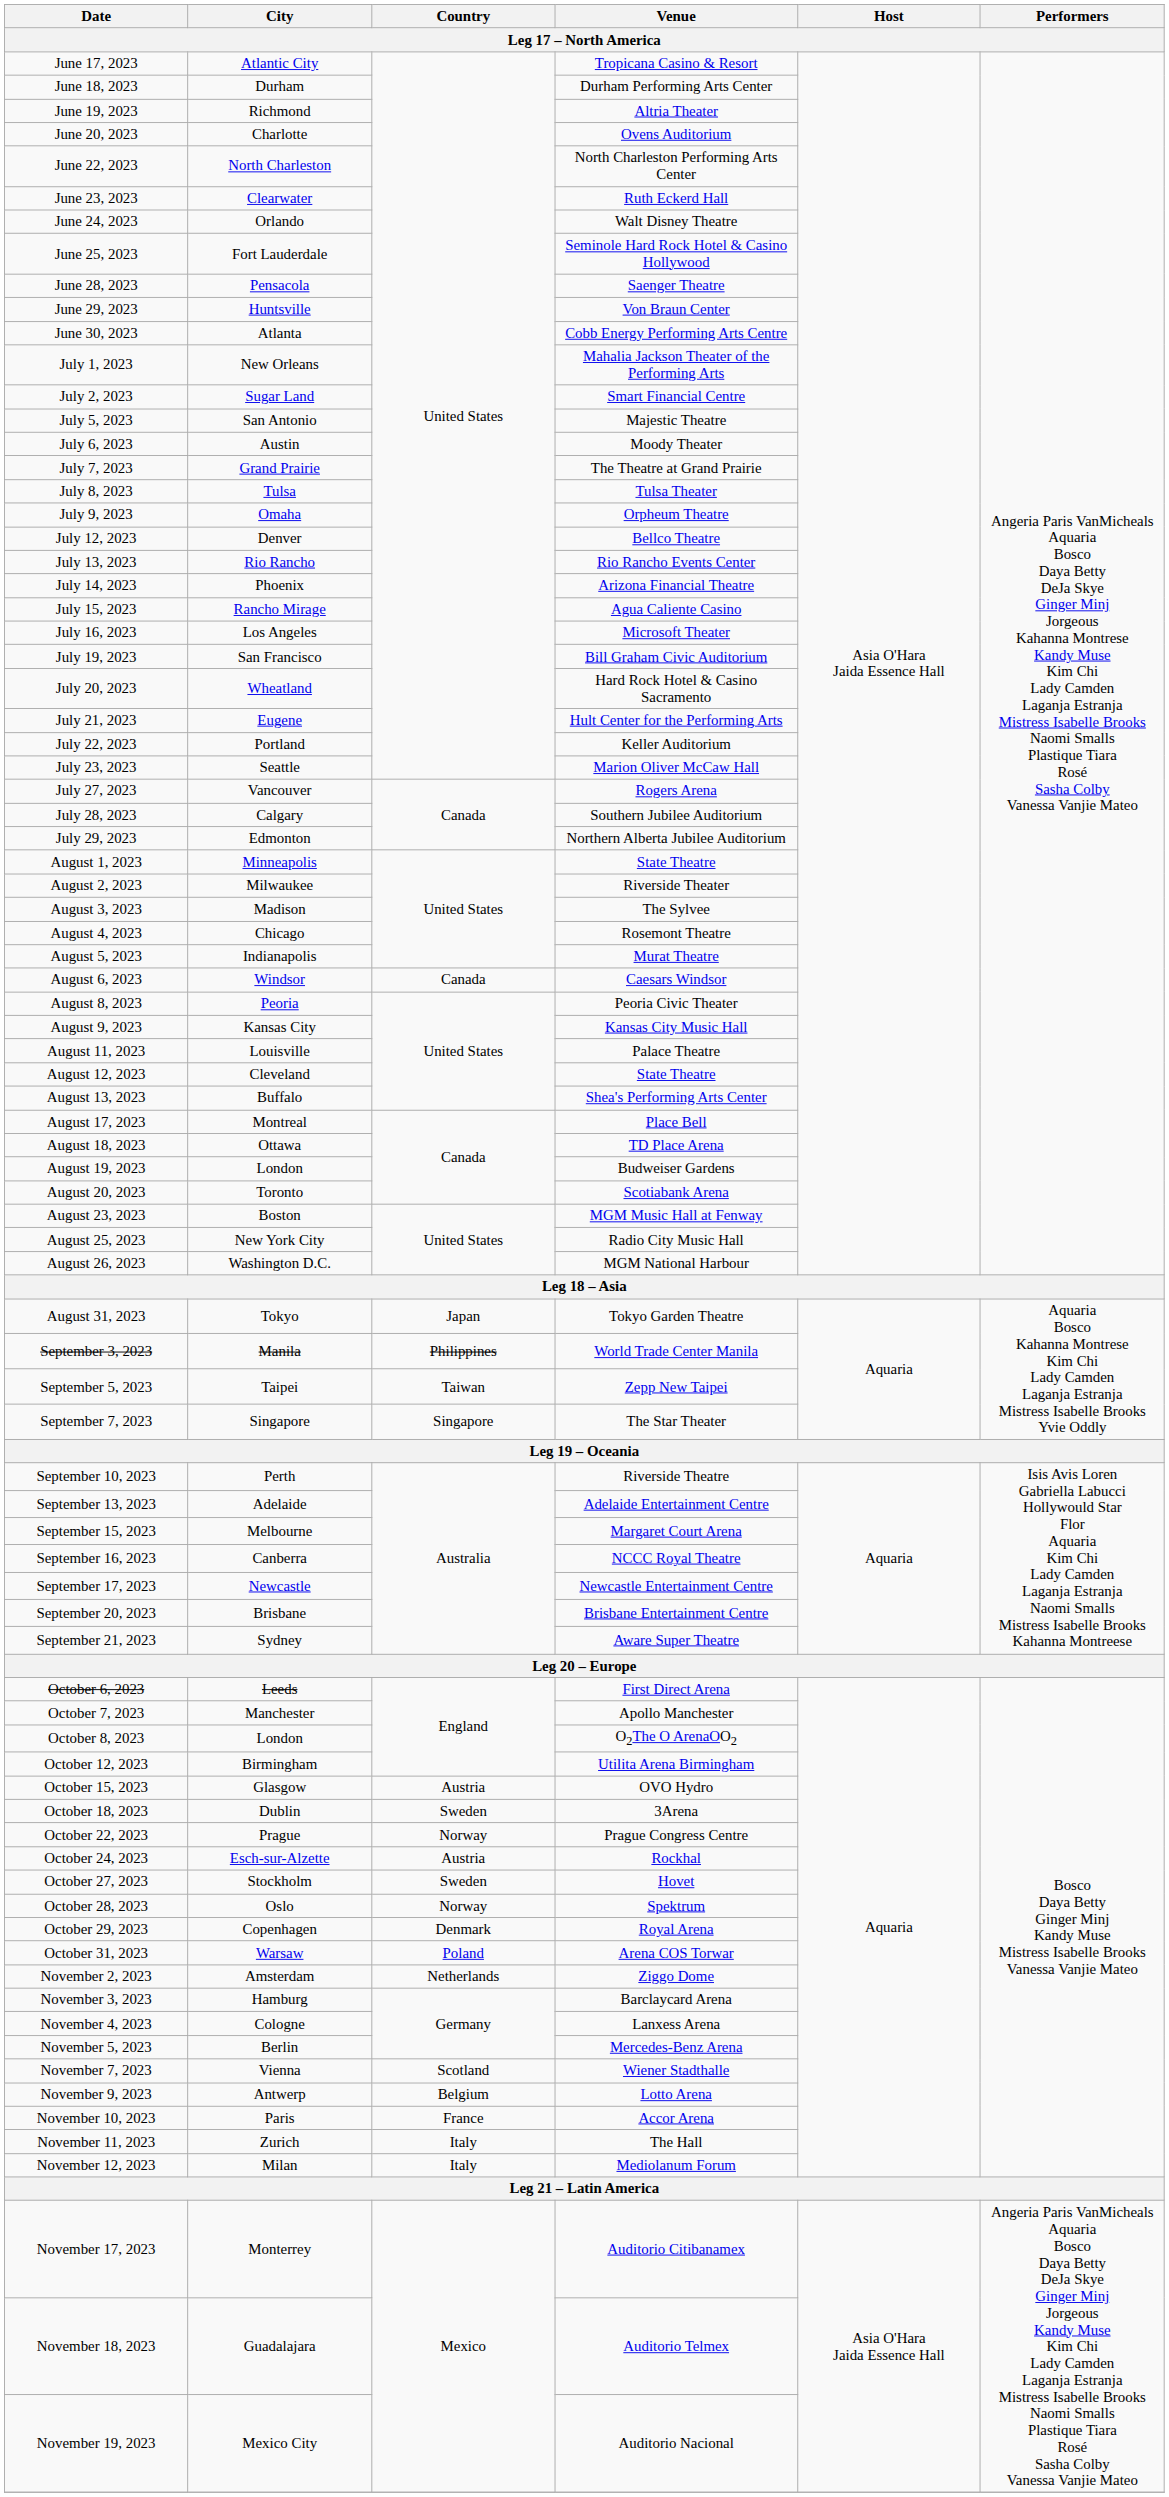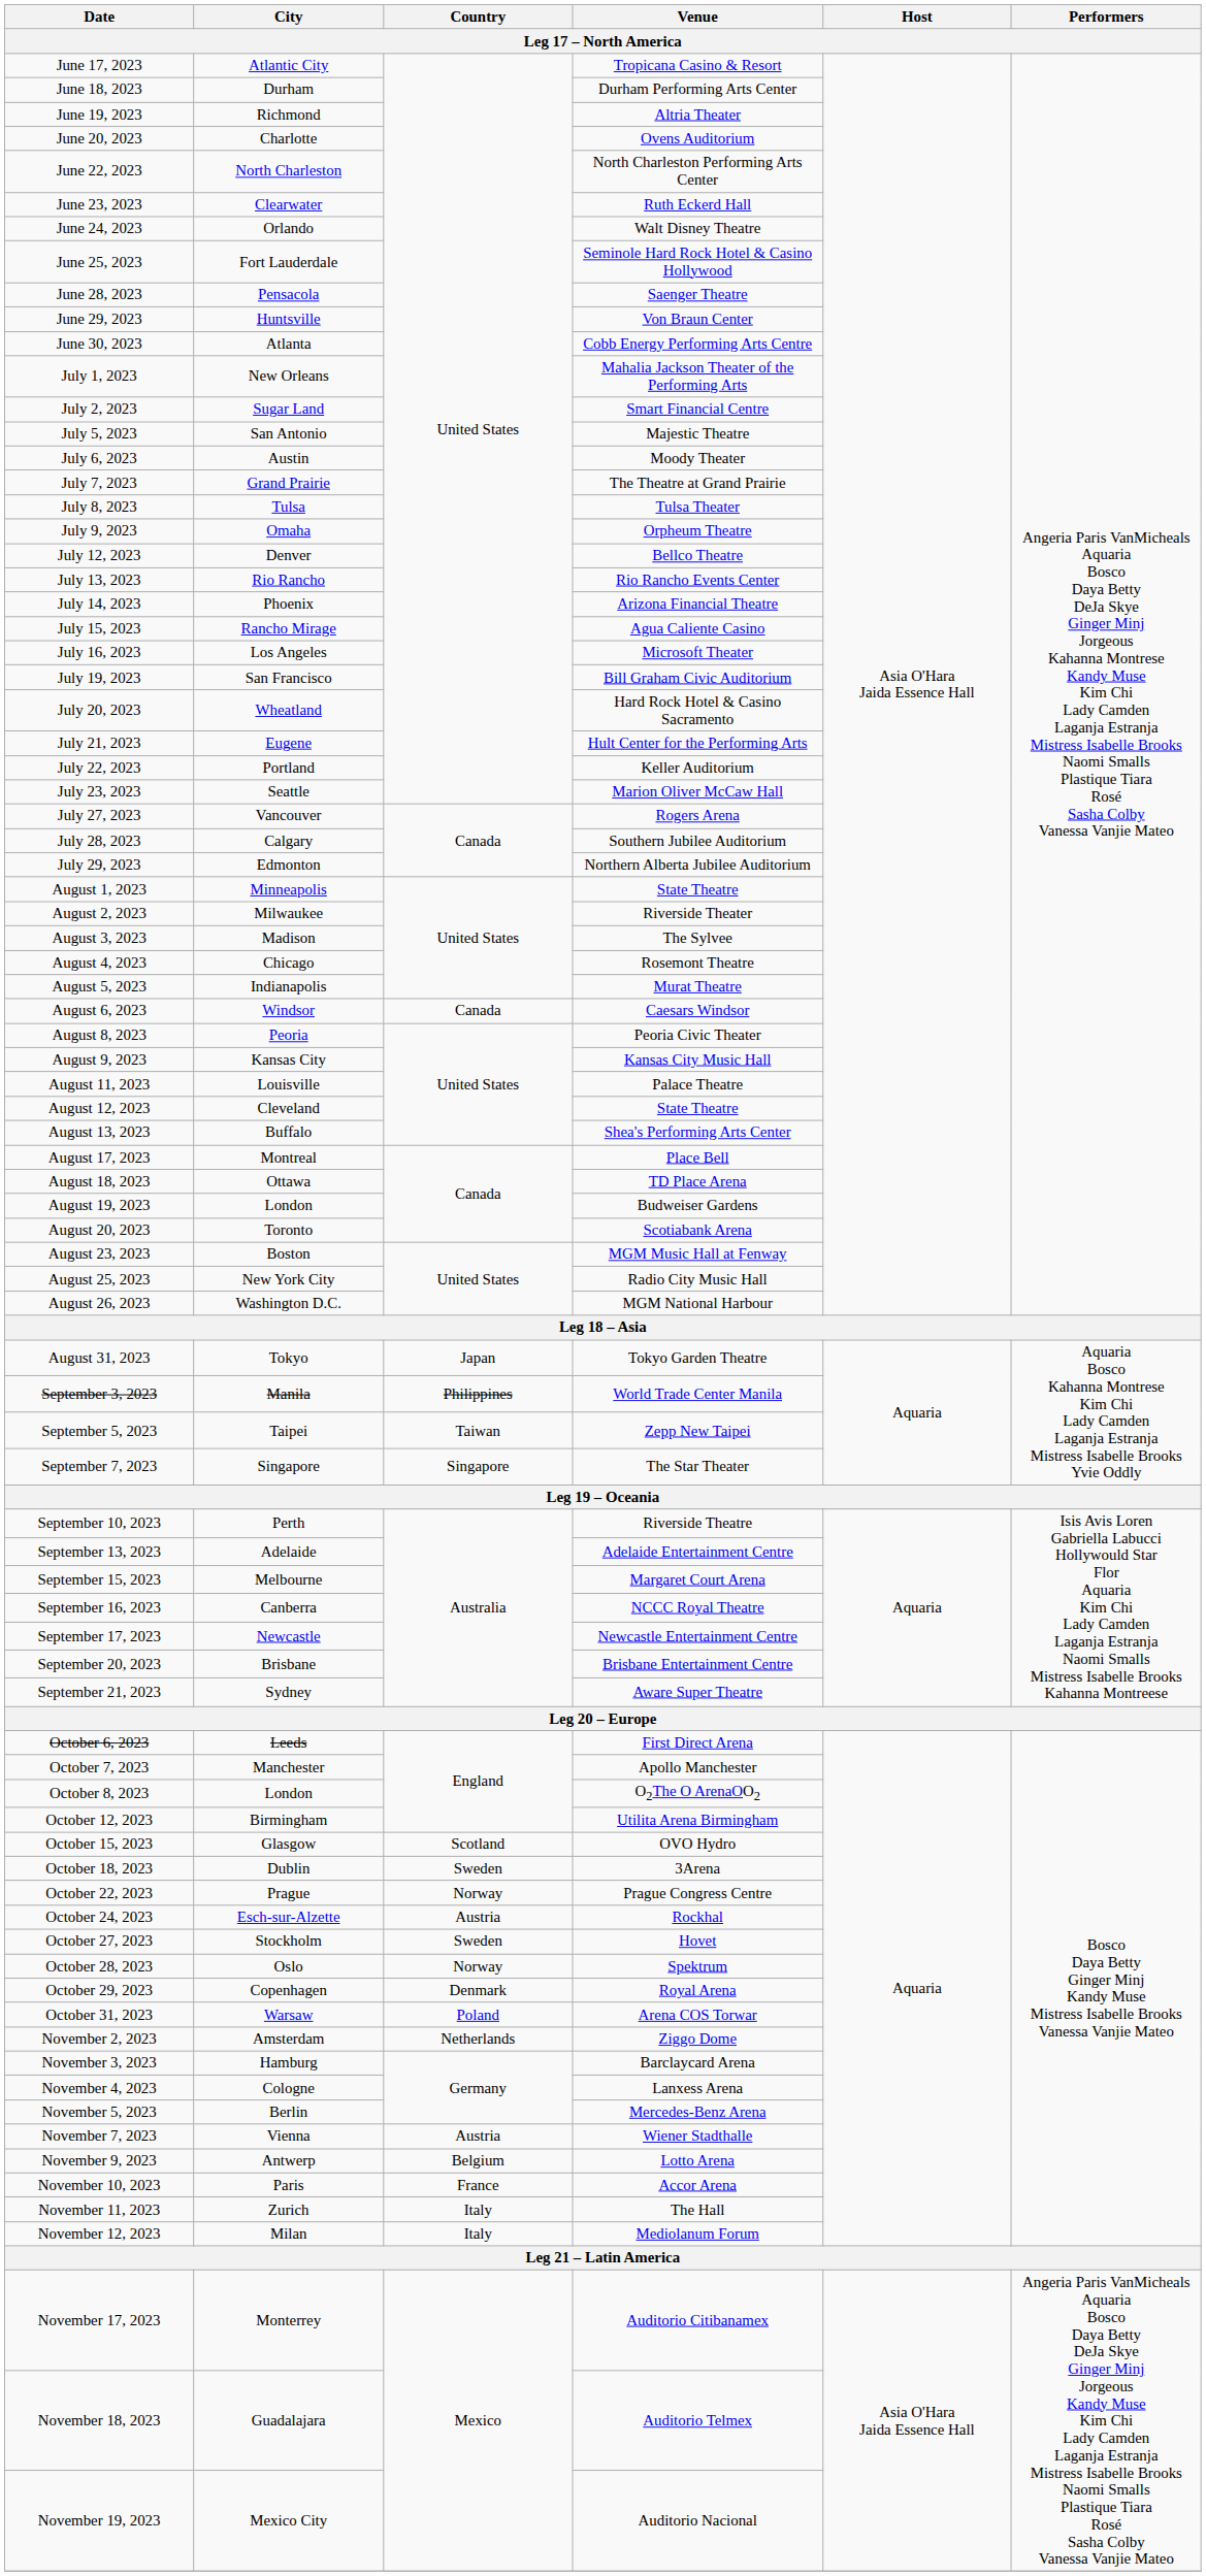 <table class="wikitable" style="text-align:center;">
 <tr>
 <th scope="col" style="width:12em;">Date</th>
 <th scope="col" style="width:12em;">City</th>
 <th scope="col" style="width:12em;">Country</th>
 <th scope="col" style="width:16em;">Venue</th>
 <th scope="col" style="width:12em;">Host</th>
 <th scope="col" style="width:12em;">Performers</th>
 </tr>
 <tr>
 <th colspan="6">Leg 17 – North America</th>
 </tr>
 <tr>
 <td>June 17, 2023</td>
 <td><a href='#'>Atlantic City</a></td>
 <td rowspan="28">United States</td>
 <td><a href='#'>Tropicana Casino & Resort</a></td>
 <td rowspan="49">Asia O'Hara<br>Jaida Essence Hall</td>
 <td rowspan="49">Angeria Paris VanMicheals<br>Aquaria<br>Bosco<br>Daya Betty<br>DeJa Skye<br><a href='#'>Ginger Minj</a><br>Jorgeous<br>Kahanna Montrese<br><a href='#'>Kandy Muse</a><br>Kim Chi<br>Lady Camden<br>Laganja Estranja<br><a href='#'>Mistress Isabelle Brooks</a><br>Naomi Smalls<br>Plastique Tiara<br>Rosé<br><a href='#'>Sasha Colby</a><br>Vanessa Vanjie Mateo</td>
 </tr>
 <tr>
 <td>June 18, 2023</td>
 <td>Durham</td>
 <td>Durham Performing Arts Center</td>
 </tr>
 <tr>
 <td>June 19, 2023</td>
 <td>Richmond</td>
 <td><a href='#'>Altria Theater</a></td>
 </tr>
 <tr>
 <td>June 20, 2023</td>
 <td>Charlotte</td>
 <td><a href='#'>Ovens Auditorium</a></td>
 </tr>
 <tr>
 <td>June 22, 2023</td>
 <td><a href='#'>North Charleston</a></td>
 <td>North Charleston Performing Arts Center</td>
 </tr>
 <tr>
 <td>June 23, 2023</td>
 <td><a href='#'>Clearwater</a></td>
 <td><a href='#'>Ruth Eckerd Hall</a></td>
 </tr>
 <tr>
 <td>June 24, 2023</td>
 <td>Orlando</td>
 <td>Walt Disney Theatre</td>
 </tr>
 <tr>
 <td>June 25, 2023</td>
 <td>Fort Lauderdale</td>
 <td><a href='#'>Seminole Hard Rock Hotel & Casino Hollywood</a></td>
 </tr>
 <tr>
 <td>June 28, 2023</td>
 <td><a href='#'>Pensacola</a></td>
 <td><a href='#'>Saenger Theatre</a></td>
 </tr>
 <tr>
 <td>June 29, 2023</td>
 <td><a href='#'>Huntsville</a></td>
 <td><a href='#'>Von Braun Center</a></td>
 </tr>
 <tr>
 <td>June 30, 2023</td>
 <td>Atlanta</td>
 <td><a href='#'>Cobb Energy Performing Arts Centre</a></td>
 </tr>
 <tr>
 <td>July 1, 2023</td>
 <td>New Orleans</td>
 <td><a href='#'>Mahalia Jackson Theater of the Performing Arts</a></td>
 </tr>
 <tr>
 <td>July 2, 2023</td>
 <td><a href='#'>Sugar Land</a></td>
 <td><a href='#'>Smart Financial Centre</a></td>
 </tr>
 <tr>
 <td>July 5, 2023</td>
 <td>San Antonio</td>
 <td>Majestic Theatre</td>
 </tr>
 <tr>
 <td>July 6, 2023</td>
 <td>Austin</td>
 <td>Moody Theater</td>
 </tr>
 <tr>
 <td>July 7, 2023</td>
 <td><a href='#'>Grand Prairie</a></td>
 <td>The Theatre at Grand Prairie</td>
 </tr>
 <tr>
 <td>July 8, 2023</td>
 <td><a href='#'>Tulsa</a></td>
 <td><a href='#'>Tulsa Theater</a></td>
 </tr>
 <tr>
 <td>July 9, 2023</td>
 <td><a href='#'>Omaha</a></td>
 <td><a href='#'>Orpheum Theatre</a></td>
 </tr>
 <tr>
 <td>July 12, 2023</td>
 <td>Denver</td>
 <td><a href='#'>Bellco Theatre</a></td>
 </tr>
 <tr>
 <td>July 13, 2023</td>
 <td><a href='#'>Rio Rancho</a></td>
 <td><a href='#'>Rio Rancho Events Center</a></td>
 </tr>
 <tr>
 <td>July 14, 2023</td>
 <td>Phoenix</td>
 <td><a href='#'>Arizona Financial Theatre</a></td>
 </tr>
 <tr>
 <td>July 15, 2023</td>
 <td><a href='#'>Rancho Mirage</a></td>
 <td><a href='#'>Agua Caliente Casino</a></td>
 </tr>
 <tr>
 <td>July 16, 2023</td>
 <td>Los Angeles</td>
 <td><a href='#'>Microsoft Theater</a></td>
 </tr>
 <tr>
 <td>July 19, 2023</td>
 <td>San Francisco</td>
 <td><a href='#'>Bill Graham Civic Auditorium</a></td>
 </tr>
 <tr>
 <td>July 20, 2023</td>
 <td><a href='#'>Wheatland</a></td>
 <td>Hard Rock Hotel & Casino Sacramento</td>
 </tr>
 <tr>
 <td>July 21, 2023</td>
 <td><a href='#'>Eugene</a></td>
 <td><a href='#'>Hult Center for the Performing Arts</a></td>
 </tr>
 <tr>
 <td>July 22, 2023</td>
 <td>Portland</td>
 <td>Keller Auditorium</td>
 </tr>
 <tr>
 <td>July 23, 2023</td>
 <td>Seattle</td>
 <td><a href='#'>Marion Oliver McCaw Hall</a></td>
 </tr>
 <tr>
 <td>July 27, 2023</td>
 <td>Vancouver</td>
 <td rowspan="3">Canada</td>
 <td><a href='#'>Rogers Arena</a></td>
 </tr>
 <tr>
 <td>July 28, 2023</td>
 <td>Calgary</td>
 <td>Southern Jubilee Auditorium</td>
 </tr>
 <tr>
 <td>July 29, 2023</td>
 <td>Edmonton</td>
 <td>Northern Alberta Jubilee Auditorium</td>
 </tr>
 <tr>
 <td>August 1, 2023</td>
 <td><a href='#'>Minneapolis</a></td>
 <td rowspan="5">United States</td>
 <td><a href='#'>State Theatre</a></td>
 </tr>
 <tr>
 <td>August 2, 2023</td>
 <td>Milwaukee</td>
 <td>Riverside Theater</td>
 </tr>
 <tr>
 <td>August 3, 2023</td>
 <td>Madison</td>
 <td>The Sylvee</td>
 </tr>
 <tr>
 <td>August 4, 2023</td>
 <td>Chicago</td>
 <td>Rosemont Theatre</td>
 </tr>
 <tr>
 <td>August 5, 2023</td>
 <td>Indianapolis</td>
 <td><a href='#'>Murat Theatre</a></td>
 </tr>
 <tr>
 <td>August 6, 2023</td>
 <td><a href='#'>Windsor</a></td>
 <td>Canada</td>
 <td><a href='#'>Caesars Windsor</a></td>
 </tr>
 <tr>
 <td>August 8, 2023</td>
 <td><a href='#'>Peoria</a></td>
 <td rowspan="5">United States</td>
 <td>Peoria Civic Theater</td>
 </tr>
 <tr>
 <td>August 9, 2023</td>
 <td>Kansas City</td>
 <td><a href='#'>Kansas City Music Hall</a></td>
 </tr>
 <tr>
 <td>August 11, 2023</td>
 <td>Louisville</td>
 <td>Palace Theatre</td>
 </tr>
 <tr>
 <td>August 12, 2023</td>
 <td>Cleveland</td>
 <td><a href='#'>State Theatre</a></td>
 </tr>
 <tr>
 <td>August 13, 2023</td>
 <td>Buffalo</td>
 <td><a href='#'>Shea's Performing Arts Center</a></td>
 </tr>
 <tr>
 <td>August 17, 2023</td>
 <td>Montreal</td>
 <td rowspan="4">Canada</td>
 <td><a href='#'>Place Bell</a></td>
 </tr>
 <tr>
 <td>August 18, 2023</td>
 <td>Ottawa</td>
 <td><a href='#'>TD Place Arena</a></td>
 </tr>
 <tr>
 <td>August 19, 2023</td>
 <td>London</td>
 <td>Budweiser Gardens</td>
 </tr>
 <tr>
 <td>August 20, 2023</td>
 <td>Toronto</td>
 <td><a href='#'>Scotiabank Arena</a></td>
 </tr>
 <tr>
 <td>August 23, 2023</td>
 <td>Boston</td>
 <td rowspan="3">United States</td>
 <td><a href='#'>MGM Music Hall at Fenway</a></td>
 </tr>
 <tr>
 <td>August 25, 2023</td>
 <td>New York City</td>
 <td>Radio City Music Hall</td>
 </tr>
 <tr>
 <td>August 26, 2023</td>
 <td>Washington D.C.</td>
 <td>MGM National Harbour</td>
 </tr>
 <tr>
 <th colspan="6">Leg 18 – Asia</th>
 </tr>
 <tr>
 <td>August 31, 2023</td>
 <td>Tokyo</td>
 <td>Japan</td>
 <td>Tokyo Garden Theatre</td>
 <td rowspan="4">Aquaria</td>
 <td rowspan="4">Aquaria<br>Bosco<br>Kahanna Montrese<br>Kim Chi<br>Lady Camden<br>Laganja Estranja<br>Mistress Isabelle Brooks<br>Yvie Oddly</td>
 </tr>
 <tr>
 <td><s>September 3, 2023</s></td>
 <td><s>Manila</s></td>
 <td><s>Philippines</s></td>
 <td><a href='#'>World Trade Center Manila</a></td>
 </tr>
 <tr>
 <td>September 5, 2023</td>
 <td>Taipei</td>
 <td>Taiwan</td>
 <td><a href='#'>Zepp New Taipei</a></td>
 </tr>
 <tr>
 <td>September 7, 2023</td>
 <td>Singapore</td>
 <td>Singapore</td>
 <td>The Star Theater</td>
 </tr>
 <tr>
 <th colspan="6">Leg 19 – Oceania</th>
 </tr>
 <tr>
 <td>September 10, 2023</td>
 <td>Perth</td>
 <td rowspan="7">Australia</td>
 <td>Riverside Theatre</td>
 <td rowspan="7">Aquaria</td>
 <td rowspan="7">Isis Avis Loren<br>Gabriella Labucci<br>Hollywould Star<br>Flor<br>Aquaria<br>Kim Chi<br>Lady Camden<br>Laganja Estranja<br>Naomi Smalls<br>Mistress Isabelle Brooks<br>Kahanna Montreese</td>
 </tr>
 <tr>
 <td>September 13, 2023</td>
 <td>Adelaide</td>
 <td><a href='#'>Adelaide Entertainment Centre</a></td>
 </tr>
 <tr>
 <td>September 15, 2023</td>
 <td>Melbourne</td>
 <td><a href='#'>Margaret Court Arena</a></td>
 </tr>
 <tr>
 <td>September 16, 2023</td>
 <td>Canberra</td>
 <td><a href='#'>NCCC Royal Theatre</a></td>
 </tr>
 <tr>
 <td>September 17, 2023</td>
 <td><a href='#'>Newcastle</a></td>
 <td><a href='#'>Newcastle Entertainment Centre</a></td>
 </tr>
 <tr>
 <td>September 20, 2023</td>
 <td>Brisbane</td>
 <td><a href='#'>Brisbane Entertainment Centre</a></td>
 </tr>
 <tr>
 <td>September 21, 2023</td>
 <td>Sydney</td>
 <td><a href='#'>Aware Super Theatre</a></td>
 </tr>
 <tr>
 <th colspan="6">Leg 20 – Europe</th>
 </tr>
 <tr>
 <td><s>October 6, 2023</s></td>
 <td><s>Leeds</s></td>
 <td rowspan="4">England</td>
 <td><a href='#'>First Direct Arena</a></td>
 <td rowspan="21">Aquaria</td>
 <td rowspan="21">Bosco<br>Daya Betty<br>Ginger Minj<br>Kandy Muse<br>Mistress Isabelle Brooks<br>Vanessa Vanjie Mateo</td>
 </tr>
 <tr>
 <td>October 7, 2023</td>
 <td>Manchester</td>
 <td>Apollo Manchester</td>
 </tr>
 <tr>
 <td>October 8, 2023</td>
 <td>London</td>
 <td>O<sub>2</sub><a href='#'>The O ArenaO</a>O<sub>2</sub></td>
 </tr>
 <tr>
 <td>October 12, 2023</td>
 <td>Birmingham</td>
 <td><a href='#'>Utilita Arena Birmingham</a></td>
 </tr>
 <tr>
 <td>October 15, 2023</td>
 <td>Glasgow</td>
-<td>Austria</td>
+<td>Scotland</td>
 <td>OVO Hydro</td>
 </tr>
 <tr>
 <td>October 18, 2023</td>
 <td>Dublin</td>
 <td>Sweden</td>
 <td>3Arena</td>
 </tr>
 <tr>
 <td>October 22, 2023</td>
 <td>Prague</td>
 <td>Norway</td>
 <td>Prague Congress Centre</td>
 </tr>
 <tr>
 <td>October 24, 2023</td>
 <td><a href='#'>Esch-sur-Alzette</a></td>
 <td>Austria</td>
 <td><a href='#'>Rockhal</a></td>
 </tr>
 <tr>
 <td>October 27, 2023</td>
 <td>Stockholm</td>
 <td>Sweden</td>
 <td><a href='#'>Hovet</a></td>
 </tr>
 <tr>
 <td>October 28, 2023</td>
 <td>Oslo</td>
 <td>Norway</td>
 <td><a href='#'>Spektrum</a></td>
 </tr>
 <tr>
 <td>October 29, 2023</td>
 <td>Copenhagen</td>
 <td>Denmark</td>
 <td><a href='#'>Royal Arena</a></td>
 </tr>
 <tr>
 <td>October 31, 2023</td>
 <td><a href='#'>Warsaw</a></td>
 <td><a href='#'>Poland</a></td>
 <td><a href='#'>Arena COS Torwar</a></td>
 </tr>
 <tr>
 <td>November 2, 2023</td>
 <td>Amsterdam</td>
 <td>Netherlands</td>
 <td><a href='#'>Ziggo Dome</a></td>
 </tr>
 <tr>
 <td>November 3, 2023</td>
 <td>Hamburg</td>
 <td rowspan="3">Germany</td>
 <td>Barclaycard Arena</td>
 </tr>
 <tr>
 <td>November 4, 2023</td>
 <td>Cologne</td>
 <td>Lanxess Arena</td>
 </tr>
 <tr>
 <td>November 5, 2023</td>
 <td>Berlin</td>
 <td><a href='#'>Mercedes-Benz Arena</a></td>
 </tr>
 <tr>
 <td>November 7, 2023</td>
 <td>Vienna</td>
-<td>Scotland</td>
+<td>Austria</td>
 <td><a href='#'>Wiener Stadthalle</a></td>
 </tr>
 <tr>
 <td>November 9, 2023</td>
 <td>Antwerp</td>
 <td>Belgium</td>
 <td><a href='#'>Lotto Arena</a></td>
 </tr>
 <tr>
 <td>November 10, 2023</td>
 <td>Paris</td>
 <td>France</td>
 <td><a href='#'>Accor Arena</a></td>
 </tr>
 <tr>
 <td>November 11, 2023</td>
 <td>Zurich</td>
 <td>Italy</td>
 <td>The Hall</td>
 </tr>
 <tr>
 <td>November 12, 2023</td>
 <td>Milan</td>
 <td>Italy</td>
 <td><a href='#'>Mediolanum Forum</a></td>
 </tr>
 <tr>
 <th colspan="6">Leg 21 – Latin America</th>
 </tr>
 <tr>
 <td>November 17, 2023</td>
 <td>Monterrey</td>
 <td rowspan="3">Mexico</td>
 <td><a href='#'>Auditorio Citibanamex</a></td>
 <td rowspan="3">Asia O'Hara<br>Jaida Essence Hall</td>
 <td rowspan="3">Angeria Paris VanMicheals<br>Aquaria<br>Bosco<br>Daya Betty<br>DeJa Skye<br><a href='#'>Ginger Minj</a><br>Jorgeous<br><a href='#'>Kandy Muse</a><br>Kim Chi<br>Lady Camden<br>Laganja Estranja<br>Mistress Isabelle Brooks<br>Naomi Smalls<br>Plastique Tiara<br>Rosé<br>Sasha Colby<br>Vanessa Vanjie Mateo</td>
 </tr>
 <tr>
 <td>November 18, 2023</td>
 <td>Guadalajara</td>
 <td><a href='#'>Auditorio Telmex</a></td>
 </tr>
 <tr>
 <td>November 19, 2023</td>
 <td>Mexico City</td>
 <td>Auditorio Nacional</td>
 </tr>
 <tr>
 </tr>
 </table>
